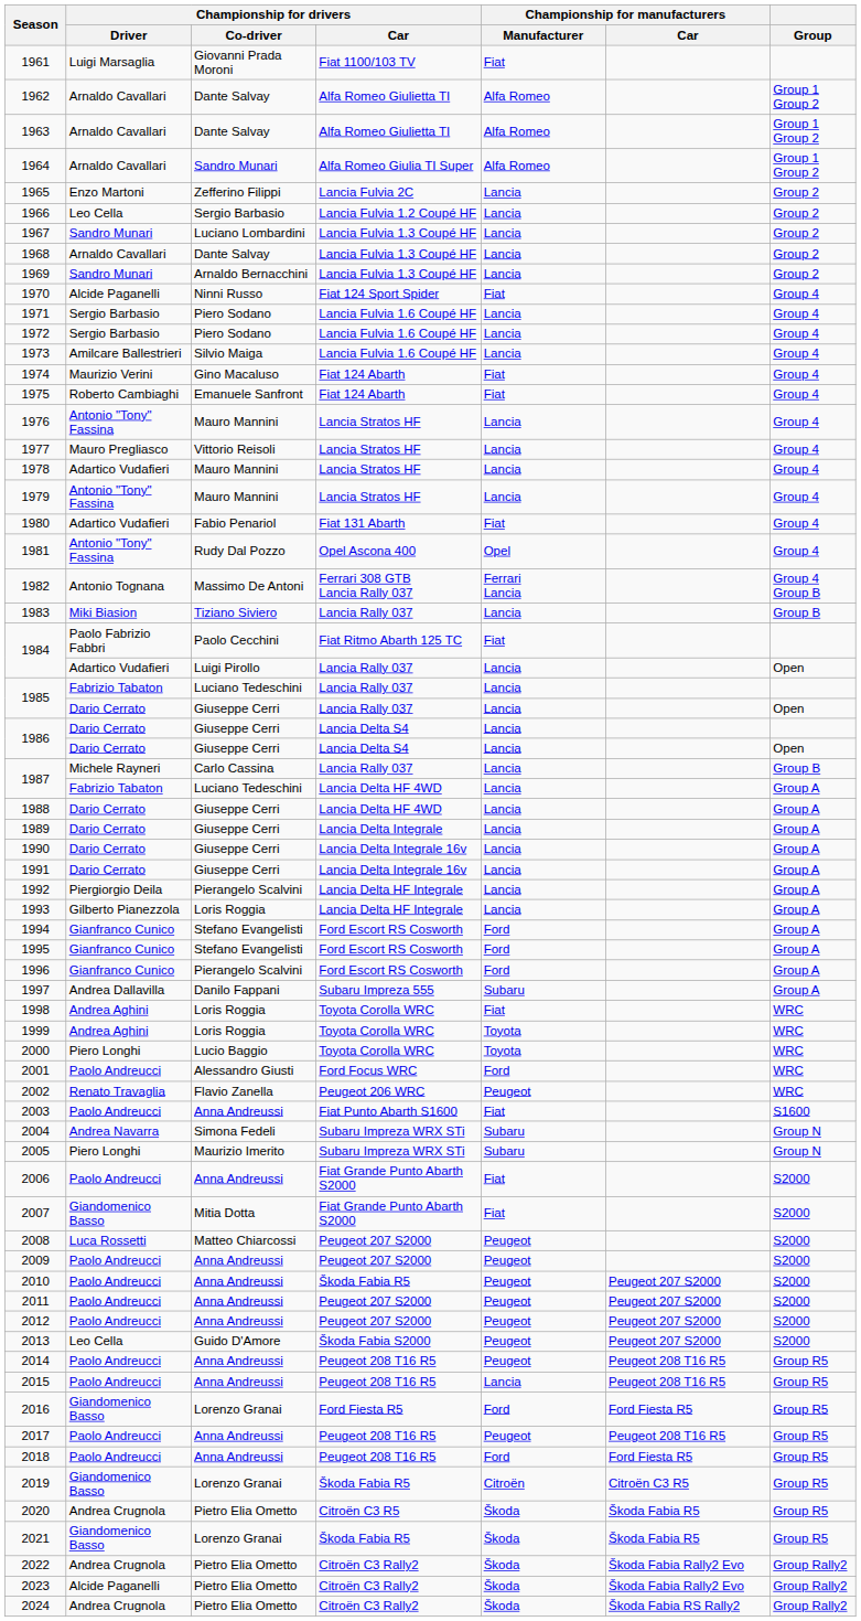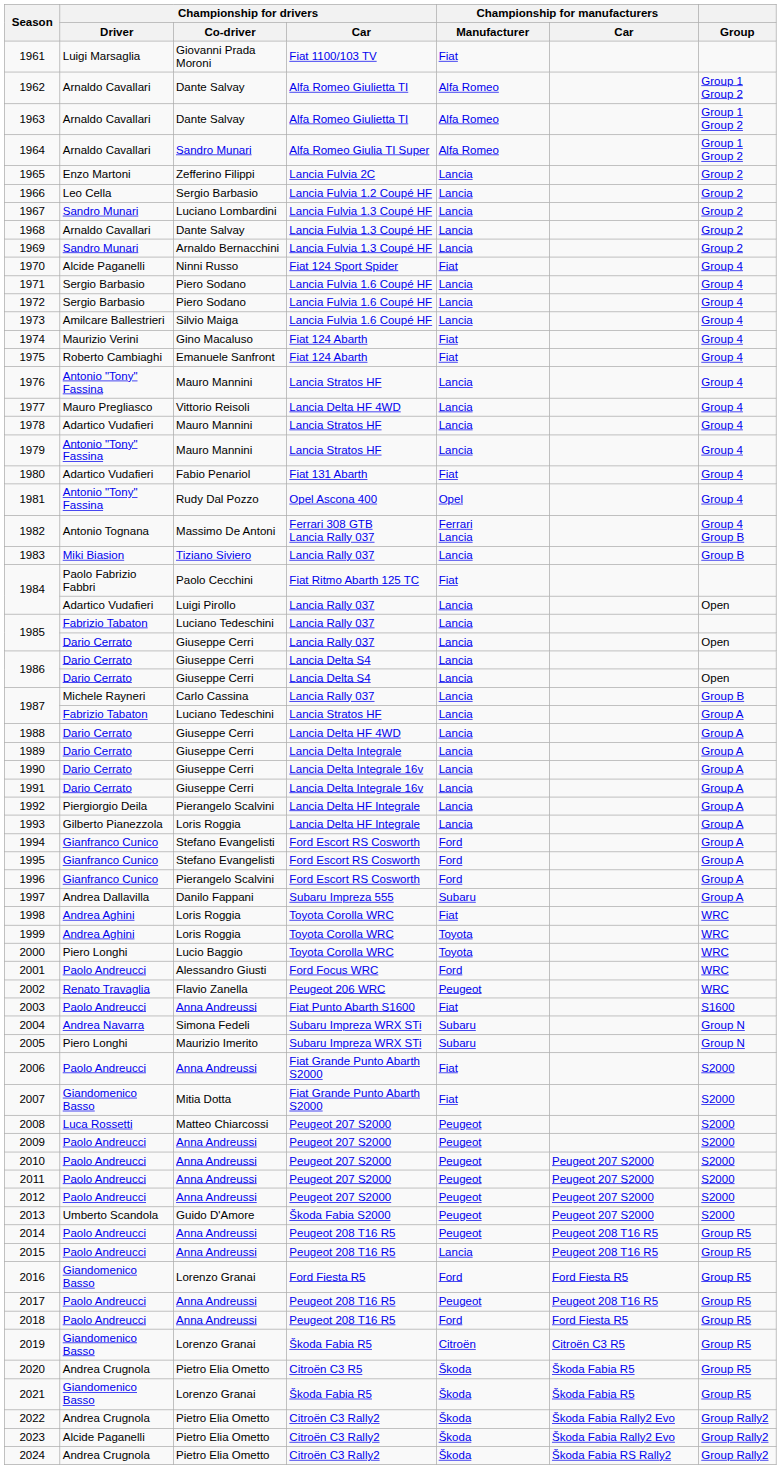 <table class="wikitable">
 <tr style="background:#efefef;">
 <th rowspan="2" style="width:70px;">Season</th>
 <th colspan="3" style="width:350px;">Championship for drivers</th>
 <th colspan="2" style="width:350px;">Championship for manufacturers</th>
 <th colspan="1" style="width:100px;"></th>
 </tr>
 <tr>
 <th style="width:150px;">Driver</th>
 <th style="width:150px;">Co-driver</th>
 <th style="width:200px;">Car</th>
 <th style="width:150px;">Manufacturer</th>
 <th style="width:200px;">Car</th>
 <th style="width:100px;">Group</th>
 </tr>
 <tr>
 <td align=center>1961</td>
 <td> Luigi Marsaglia</td>
 <td> Giovanni Prada Moroni</td>
 <td><a href='#'>Fiat 1100/103 TV</a></td>
 <td> <a href='#'>Fiat</a></td>
 <td></td>
 <td></td>
 </tr>
 <tr>
 <td align=center>1962</td>
 <td> Arnaldo Cavallari</td>
 <td> Dante Salvay</td>
 <td><a href='#'>Alfa Romeo Giulietta TI</a></td>
 <td> <a href='#'>Alfa Romeo</a></td>
 <td></td>
 <td><a href='#'>Group 1</a><br><a href='#'>Group 2</a></td>
 </tr>
 <tr>
 <td align=center>1963</td>
 <td> Arnaldo Cavallari</td>
 <td> Dante Salvay</td>
 <td><a href='#'>Alfa Romeo Giulietta TI</a></td>
 <td> <a href='#'>Alfa Romeo</a></td>
 <td></td>
 <td><a href='#'>Group 1</a><br><a href='#'>Group 2</a></td>
 </tr>
 <tr>
 <td align=center>1964</td>
 <td> Arnaldo Cavallari</td>
 <td> <a href='#'>Sandro Munari</a></td>
 <td><a href='#'>Alfa Romeo Giulia TI Super</a></td>
 <td> <a href='#'>Alfa Romeo</a></td>
 <td></td>
 <td><a href='#'>Group 1</a><br><a href='#'>Group 2</a></td>
 </tr>
 <tr>
 <td align=center>1965</td>
 <td> Enzo Martoni</td>
 <td> Zefferino Filippi</td>
 <td><a href='#'>Lancia Fulvia 2C</a></td>
 <td> <a href='#'>Lancia</a></td>
 <td></td>
 <td><a href='#'>Group 2</a></td>
 </tr>
 <tr>
 <td align=center>1966</td>
 <td> Leo Cella</td>
 <td> Sergio Barbasio</td>
 <td><a href='#'>Lancia Fulvia 1.2 Coupé HF</a></td>
 <td> <a href='#'>Lancia</a></td>
 <td></td>
 <td><a href='#'>Group 2</a></td>
 </tr>
 <tr>
 <td align=center>1967</td>
 <td> <a href='#'>Sandro Munari</a></td>
 <td> Luciano Lombardini</td>
 <td><a href='#'>Lancia Fulvia 1.3 Coupé HF</a></td>
 <td> <a href='#'>Lancia</a></td>
 <td></td>
 <td><a href='#'>Group 2</a></td>
 </tr>
 <tr>
 <td align=center>1968</td>
 <td> Arnaldo Cavallari</td>
 <td> Dante Salvay</td>
 <td><a href='#'>Lancia Fulvia 1.3 Coupé HF</a></td>
 <td> <a href='#'>Lancia</a></td>
 <td></td>
 <td><a href='#'>Group 2</a></td>
 </tr>
 <tr>
 <td align=center>1969</td>
 <td> <a href='#'>Sandro Munari</a></td>
 <td> Arnaldo Bernacchini</td>
 <td><a href='#'>Lancia Fulvia 1.3 Coupé HF</a></td>
 <td> <a href='#'>Lancia</a></td>
 <td></td>
 <td><a href='#'>Group 2</a></td>
 </tr>
 <tr>
 <td align=center>1970</td>
 <td> Alcide Paganelli</td>
 <td> Ninni Russo</td>
 <td><a href='#'>Fiat 124 Sport Spider</a></td>
 <td> <a href='#'>Fiat</a></td>
 <td></td>
 <td><a href='#'>Group 4</a></td>
 </tr>
 <tr>
 <td align=center>1971</td>
 <td> Sergio Barbasio</td>
 <td> Piero Sodano</td>
 <td><a href='#'>Lancia Fulvia 1.6 Coupé HF</a></td>
 <td> <a href='#'>Lancia</a></td>
 <td></td>
 <td><a href='#'>Group 4</a></td>
 </tr>
 <tr>
 <td align=center>1972</td>
 <td> Sergio Barbasio</td>
 <td> Piero Sodano</td>
 <td><a href='#'>Lancia Fulvia 1.6 Coupé HF</a></td>
 <td> <a href='#'>Lancia</a></td>
 <td></td>
 <td><a href='#'>Group 4</a></td>
 </tr>
 <tr>
 <td align=center>1973</td>
 <td> Amilcare Ballestrieri</td>
 <td> Silvio Maiga</td>
 <td><a href='#'>Lancia Fulvia 1.6 Coupé HF</a></td>
 <td> <a href='#'>Lancia</a></td>
 <td></td>
 <td><a href='#'>Group 4</a></td>
 </tr>
 <tr>
 <td align=center>1974</td>
 <td> Maurizio Verini</td>
 <td> Gino Macaluso</td>
 <td><a href='#'>Fiat 124 Abarth</a></td>
 <td> <a href='#'>Fiat</a></td>
 <td></td>
 <td><a href='#'>Group 4</a></td>
 </tr>
 <tr>
 <td align=center>1975</td>
 <td> Roberto Cambiaghi</td>
 <td> Emanuele Sanfront</td>
 <td><a href='#'>Fiat 124 Abarth</a></td>
 <td> <a href='#'>Fiat</a></td>
 <td></td>
 <td><a href='#'>Group 4</a></td>
 </tr>
 <tr>
 <td align=center>1976</td>
 <td> <a href='#'>Antonio "Tony" Fassina</a></td>
 <td> Mauro Mannini</td>
 <td><a href='#'>Lancia Stratos HF</a></td>
 <td> <a href='#'>Lancia</a></td>
 <td></td>
 <td><a href='#'>Group 4</a></td>
 </tr>
 <tr>
 <td align=center>1977</td>
 <td> Mauro Pregliasco</td>
 <td> Vittorio Reisoli</td>
-<td><a href='#'>Lancia Stratos HF</a></td>
+<td><a href='#'>Lancia Delta HF 4WD</a></td>
 <td> <a href='#'>Lancia</a></td>
 <td></td>
 <td><a href='#'>Group 4</a></td>
 </tr>
 <tr>
 <td align=center>1978</td>
 <td> Adartico Vudafieri</td>
 <td> Mauro Mannini</td>
 <td><a href='#'>Lancia Stratos HF</a></td>
 <td> <a href='#'>Lancia</a></td>
 <td></td>
 <td><a href='#'>Group 4</a></td>
 </tr>
 <tr>
 <td align=center>1979</td>
 <td> <a href='#'>Antonio "Tony" Fassina</a></td>
 <td> Mauro Mannini</td>
 <td><a href='#'>Lancia Stratos HF</a></td>
 <td> <a href='#'>Lancia</a></td>
 <td></td>
 <td><a href='#'>Group 4</a></td>
 </tr>
 <tr>
 <td align=center>1980</td>
 <td> Adartico Vudafieri</td>
 <td> Fabio Penariol</td>
 <td><a href='#'>Fiat 131 Abarth</a></td>
 <td> <a href='#'>Fiat</a></td>
 <td></td>
 <td><a href='#'>Group 4</a></td>
 </tr>
 <tr>
 <td align=center>1981</td>
 <td> <a href='#'>Antonio "Tony" Fassina</a></td>
 <td> Rudy Dal Pozzo</td>
 <td><a href='#'>Opel Ascona 400</a></td>
 <td> <a href='#'>Opel</a></td>
 <td></td>
 <td><a href='#'>Group 4</a></td>
 </tr>
 <tr>
 <td align=center>1982</td>
 <td> Antonio Tognana</td>
 <td> Massimo De Antoni</td>
 <td><a href='#'>Ferrari 308 GTB</a><br><a href='#'>Lancia Rally 037</a></td>
 <td> <a href='#'>Ferrari</a><br> <a href='#'>Lancia</a></td>
 <td></td>
 <td><a href='#'>Group 4</a><br><a href='#'>Group B</a></td>
 </tr>
 <tr>
 <td align=center>1983</td>
 <td> <a href='#'>Miki Biasion</a></td>
 <td> <a href='#'>Tiziano Siviero</a></td>
 <td><a href='#'>Lancia Rally 037</a></td>
 <td> <a href='#'>Lancia</a></td>
 <td></td>
 <td><a href='#'>Group B</a></td>
 </tr>
 <tr>
 <td align=center rowspan=2>1984</td>
 <td> Paolo Fabrizio Fabbri</td>
 <td> Paolo Cecchini</td>
 <td><a href='#'>Fiat Ritmo Abarth 125 TC</a></td>
 <td> <a href='#'>Fiat</a></td>
 <td></td>
 <td></td>
 </tr>
 <tr>
 <td> Adartico Vudafieri</td>
 <td> Luigi Pirollo</td>
 <td><a href='#'>Lancia Rally 037</a></td>
 <td> <a href='#'>Lancia</a></td>
 <td></td>
 <td>Open</td>
 </tr>
 <tr>
 <td align=center rowspan=2>1985</td>
 <td> <a href='#'>Fabrizio Tabaton</a></td>
 <td> Luciano Tedeschini</td>
 <td><a href='#'>Lancia Rally 037</a></td>
 <td> <a href='#'>Lancia</a></td>
 <td></td>
 <td></td>
 </tr>
 <tr>
 <td> <a href='#'>Dario Cerrato</a></td>
 <td> Giuseppe Cerri</td>
 <td><a href='#'>Lancia Rally 037</a></td>
 <td> <a href='#'>Lancia</a></td>
 <td></td>
 <td>Open</td>
 </tr>
 <tr>
 <td align=center rowspan=2>1986</td>
 <td> <a href='#'>Dario Cerrato</a></td>
 <td> Giuseppe Cerri</td>
 <td><a href='#'>Lancia Delta S4</a></td>
 <td> <a href='#'>Lancia</a></td>
 <td></td>
 <td></td>
 </tr>
 <tr>
 <td> <a href='#'>Dario Cerrato</a></td>
 <td> Giuseppe Cerri</td>
 <td><a href='#'>Lancia Delta S4</a></td>
 <td> <a href='#'>Lancia</a></td>
 <td></td>
 <td>Open</td>
 </tr>
 <tr>
 <td align=center rowspan=2>1987</td>
 <td> Michele Rayneri</td>
 <td> Carlo Cassina</td>
 <td><a href='#'>Lancia Rally 037</a></td>
 <td> <a href='#'>Lancia</a></td>
 <td></td>
 <td><a href='#'>Group B</a></td>
 </tr>
 <tr>
 <td> <a href='#'>Fabrizio Tabaton</a></td>
 <td> Luciano Tedeschini</td>
-<td><a href='#'>Lancia Delta HF 4WD</a></td>
+<td><a href='#'>Lancia Stratos HF</a></td>
 <td> <a href='#'>Lancia</a></td>
 <td></td>
 <td><a href='#'>Group A</a></td>
 </tr>
 <tr>
 <td align=center>1988</td>
 <td> <a href='#'>Dario Cerrato</a></td>
 <td> Giuseppe Cerri</td>
 <td><a href='#'>Lancia Delta HF 4WD</a></td>
 <td> <a href='#'>Lancia</a></td>
 <td></td>
 <td><a href='#'>Group A</a></td>
 </tr>
 <tr>
 <td align=center>1989</td>
 <td> <a href='#'>Dario Cerrato</a></td>
 <td> Giuseppe Cerri</td>
 <td><a href='#'>Lancia Delta Integrale</a></td>
 <td> <a href='#'>Lancia</a></td>
 <td></td>
 <td><a href='#'>Group A</a></td>
 </tr>
 <tr>
 <td align=center>1990</td>
 <td> <a href='#'>Dario Cerrato</a></td>
 <td> Giuseppe Cerri</td>
 <td><a href='#'>Lancia Delta Integrale 16v</a></td>
 <td> <a href='#'>Lancia</a></td>
 <td></td>
 <td><a href='#'>Group A</a></td>
 </tr>
 <tr>
 <td align=center>1991</td>
 <td> <a href='#'>Dario Cerrato</a></td>
 <td> Giuseppe Cerri</td>
 <td><a href='#'>Lancia Delta Integrale 16v</a></td>
 <td> <a href='#'>Lancia</a></td>
 <td></td>
 <td><a href='#'>Group A</a></td>
 </tr>
 <tr>
 <td align=center>1992</td>
 <td> Piergiorgio Deila</td>
 <td> Pierangelo Scalvini</td>
 <td><a href='#'>Lancia Delta HF Integrale</a></td>
 <td> <a href='#'>Lancia</a></td>
 <td></td>
 <td><a href='#'>Group A</a></td>
 </tr>
 <tr>
 <td align=center>1993</td>
 <td> Gilberto Pianezzola</td>
 <td> Loris Roggia</td>
 <td><a href='#'>Lancia Delta HF Integrale</a></td>
 <td> <a href='#'>Lancia</a></td>
 <td></td>
 <td><a href='#'>Group A</a></td>
 </tr>
 <tr>
 <td align=center>1994</td>
 <td> <a href='#'>Gianfranco Cunico</a></td>
 <td> Stefano Evangelisti</td>
 <td><a href='#'>Ford Escort RS Cosworth</a></td>
 <td> <a href='#'>Ford</a></td>
 <td></td>
 <td><a href='#'>Group A</a></td>
 </tr>
 <tr>
 <td align=center>1995</td>
 <td> <a href='#'>Gianfranco Cunico</a></td>
 <td> Stefano Evangelisti</td>
 <td><a href='#'>Ford Escort RS Cosworth</a></td>
 <td> <a href='#'>Ford</a></td>
 <td></td>
 <td><a href='#'>Group A</a></td>
 </tr>
 <tr>
 <td align=center>1996</td>
 <td> <a href='#'>Gianfranco Cunico</a></td>
 <td> Pierangelo Scalvini</td>
 <td><a href='#'>Ford Escort RS Cosworth</a></td>
 <td> <a href='#'>Ford</a></td>
 <td></td>
 <td><a href='#'>Group A</a></td>
 </tr>
 <tr>
 <td align=center>1997</td>
 <td> Andrea Dallavilla</td>
 <td> Danilo Fappani</td>
 <td><a href='#'>Subaru Impreza 555</a></td>
 <td> <a href='#'>Subaru</a></td>
 <td></td>
 <td><a href='#'>Group A</a></td>
 </tr>
 <tr>
 <td align=center>1998</td>
 <td> <a href='#'>Andrea Aghini</a></td>
 <td> Loris Roggia</td>
 <td><a href='#'>Toyota Corolla WRC</a></td>
 <td> <a href='#'>Fiat</a></td>
 <td></td>
 <td><a href='#'>WRC</a></td>
 </tr>
 <tr>
 <td align=center>1999</td>
 <td> <a href='#'>Andrea Aghini</a></td>
 <td> Loris Roggia</td>
 <td><a href='#'>Toyota Corolla WRC</a></td>
 <td> <a href='#'>Toyota</a></td>
 <td></td>
 <td><a href='#'>WRC</a></td>
 </tr>
 <tr>
 <td align=center>2000</td>
 <td> Piero Longhi</td>
 <td> Lucio Baggio</td>
 <td><a href='#'>Toyota Corolla WRC</a></td>
 <td> <a href='#'>Toyota</a></td>
 <td></td>
 <td><a href='#'>WRC</a></td>
 </tr>
 <tr>
 <td align=center>2001</td>
 <td> <a href='#'>Paolo Andreucci</a></td>
 <td> Alessandro Giusti</td>
 <td><a href='#'>Ford Focus WRC</a></td>
 <td> <a href='#'>Ford</a></td>
 <td></td>
 <td><a href='#'>WRC</a></td>
 </tr>
 <tr>
 <td align=center>2002</td>
 <td> <a href='#'>Renato Travaglia</a></td>
 <td> Flavio Zanella</td>
 <td><a href='#'>Peugeot 206 WRC</a></td>
 <td> <a href='#'>Peugeot</a></td>
 <td></td>
 <td><a href='#'>WRC</a></td>
 </tr>
 <tr>
 <td align=center>2003</td>
 <td> <a href='#'>Paolo Andreucci</a></td>
 <td> <a href='#'>Anna Andreussi</a></td>
 <td><a href='#'>Fiat Punto Abarth S1600</a></td>
 <td> <a href='#'>Fiat</a></td>
 <td></td>
 <td><a href='#'>S1600</a></td>
 </tr>
 <tr>
 <td align=center>2004</td>
 <td> <a href='#'>Andrea Navarra</a></td>
 <td> Simona Fedeli</td>
 <td><a href='#'>Subaru Impreza WRX STi</a></td>
 <td> <a href='#'>Subaru</a></td>
 <td></td>
 <td><a href='#'>Group N</a></td>
 </tr>
 <tr>
 <td align=center>2005</td>
 <td> Piero Longhi</td>
 <td> Maurizio Imerito</td>
 <td><a href='#'>Subaru Impreza WRX STi</a></td>
 <td> <a href='#'>Subaru</a></td>
 <td></td>
 <td><a href='#'>Group N</a></td>
 </tr>
 <tr>
 <td align=center>2006</td>
 <td> <a href='#'>Paolo Andreucci</a></td>
 <td> <a href='#'>Anna Andreussi</a></td>
 <td><a href='#'>Fiat Grande Punto Abarth S2000</a></td>
 <td> <a href='#'>Fiat</a></td>
 <td></td>
 <td><a href='#'>S2000</a></td>
 </tr>
 <tr>
 <td align=center>2007</td>
 <td> <a href='#'>Giandomenico Basso</a></td>
 <td> Mitia Dotta</td>
 <td><a href='#'>Fiat Grande Punto Abarth S2000</a></td>
 <td> <a href='#'>Fiat</a></td>
 <td></td>
 <td><a href='#'>S2000</a></td>
 </tr>
 <tr>
 <td align=center>2008</td>
 <td> <a href='#'>Luca Rossetti</a></td>
 <td> Matteo Chiarcossi</td>
 <td><a href='#'>Peugeot 207 S2000</a></td>
 <td> <a href='#'>Peugeot</a></td>
 <td></td>
 <td><a href='#'>S2000</a></td>
 </tr>
 <tr>
 <td align=center>2009</td>
 <td> <a href='#'>Paolo Andreucci</a></td>
 <td> <a href='#'>Anna Andreussi</a></td>
 <td><a href='#'>Peugeot 207 S2000</a></td>
 <td> <a href='#'>Peugeot</a></td>
 <td></td>
 <td><a href='#'>S2000</a></td>
 </tr>
 <tr>
 <td align=center>2010</td>
 <td> <a href='#'>Paolo Andreucci</a></td>
 <td> <a href='#'>Anna Andreussi</a></td>
-<td><a href='#'>Škoda Fabia R5</a></td>
+<td><a href='#'>Peugeot 207 S2000</a></td>
 <td> <a href='#'>Peugeot</a></td>
 <td><a href='#'>Peugeot 207 S2000</a></td>
 <td><a href='#'>S2000</a></td>
 </tr>
 <tr>
 <td align=center>2011</td>
 <td> <a href='#'>Paolo Andreucci</a></td>
 <td> <a href='#'>Anna Andreussi</a></td>
 <td><a href='#'>Peugeot 207 S2000</a></td>
 <td> <a href='#'>Peugeot</a></td>
 <td><a href='#'>Peugeot 207 S2000</a></td>
 <td><a href='#'>S2000</a></td>
 </tr>
 <tr>
 <td align=center>2012</td>
 <td> <a href='#'>Paolo Andreucci</a></td>
 <td> <a href='#'>Anna Andreussi</a></td>
 <td><a href='#'>Peugeot 207 S2000</a></td>
 <td> <a href='#'>Peugeot</a></td>
 <td><a href='#'>Peugeot 207 S2000</a></td>
 <td><a href='#'>S2000</a></td>
 </tr>
 <tr>
 <td align=center>2013</td>
-<td> Leo Cella</td>
+<td> Umberto Scandola</td>
 <td> Guido D'Amore</td>
 <td><a href='#'>Škoda Fabia S2000</a></td>
 <td> <a href='#'>Peugeot</a></td>
 <td><a href='#'>Peugeot 207 S2000</a></td>
 <td><a href='#'>S2000</a></td>
 </tr>
 <tr>
 <td align=center>2014</td>
 <td> <a href='#'>Paolo Andreucci</a></td>
 <td> <a href='#'>Anna Andreussi</a></td>
 <td><a href='#'>Peugeot 208 T16 R5</a></td>
 <td> <a href='#'>Peugeot</a></td>
 <td><a href='#'>Peugeot 208 T16 R5</a></td>
 <td><a href='#'>Group R5</a></td>
 </tr>
 <tr>
 <td align=center>2015</td>
 <td> <a href='#'>Paolo Andreucci</a></td>
 <td> <a href='#'>Anna Andreussi</a></td>
 <td><a href='#'>Peugeot 208 T16 R5</a></td>
 <td> <a href='#'>Lancia</a></td>
 <td><a href='#'>Peugeot 208 T16 R5</a></td>
 <td><a href='#'>Group R5</a></td>
 </tr>
 <tr>
 <td align=center>2016</td>
 <td> <a href='#'>Giandomenico Basso</a></td>
 <td> Lorenzo Granai</td>
 <td><a href='#'>Ford Fiesta R5</a></td>
 <td> <a href='#'>Ford</a></td>
 <td><a href='#'>Ford Fiesta R5</a></td>
 <td><a href='#'>Group R5</a></td>
 </tr>
 <tr>
 <td align=center>2017</td>
 <td> <a href='#'>Paolo Andreucci</a></td>
 <td> <a href='#'>Anna Andreussi</a></td>
 <td><a href='#'>Peugeot 208 T16 R5</a></td>
 <td> <a href='#'>Peugeot</a></td>
 <td><a href='#'>Peugeot 208 T16 R5</a></td>
 <td><a href='#'>Group R5</a></td>
 </tr>
 <tr>
 <td align=center>2018</td>
 <td> <a href='#'>Paolo Andreucci</a></td>
 <td> <a href='#'>Anna Andreussi</a></td>
 <td><a href='#'>Peugeot 208 T16 R5</a></td>
 <td> <a href='#'>Ford</a></td>
 <td><a href='#'>Ford Fiesta R5</a></td>
 <td><a href='#'>Group R5</a></td>
 </tr>
 <tr>
 <td align=center>2019</td>
 <td> <a href='#'>Giandomenico Basso</a></td>
 <td> Lorenzo Granai</td>
 <td><a href='#'>Škoda Fabia R5</a></td>
 <td> <a href='#'>Citroën</a></td>
 <td><a href='#'>Citroën C3 R5</a></td>
 <td><a href='#'>Group R5</a></td>
 </tr>
 <tr>
 <td align=center>2020</td>
 <td> Andrea Crugnola</td>
 <td> Pietro Elia Ometto</td>
 <td><a href='#'>Citroën C3 R5</a></td>
 <td> <a href='#'>Škoda</a></td>
 <td><a href='#'>Škoda Fabia R5</a></td>
 <td><a href='#'>Group R5</a></td>
 </tr>
 <tr>
 <td align=center>2021</td>
 <td> <a href='#'>Giandomenico Basso</a></td>
 <td> Lorenzo Granai</td>
 <td><a href='#'>Škoda Fabia R5</a></td>
 <td> <a href='#'>Škoda</a></td>
 <td><a href='#'>Škoda Fabia R5</a></td>
 <td><a href='#'>Group R5</a></td>
 </tr>
 <tr>
 <td align=center>2022</td>
 <td> Andrea Crugnola</td>
 <td> Pietro Elia Ometto</td>
 <td><a href='#'>Citroën C3 Rally2</a></td>
 <td> <a href='#'>Škoda</a></td>
 <td><a href='#'>Škoda Fabia Rally2 Evo</a></td>
 <td><a href='#'>Group Rally2</a></td>
 </tr>
 <tr>
 <td align=center>2023</td>
 <td> Alcide Paganelli</td>
 <td> Pietro Elia Ometto</td>
 <td><a href='#'>Citroën C3 Rally2</a></td>
 <td> <a href='#'>Škoda</a></td>
 <td><a href='#'>Škoda Fabia Rally2 Evo</a></td>
 <td><a href='#'>Group Rally2</a></td>
 </tr>
 <tr>
 <td align=center>2024</td>
 <td> Andrea Crugnola</td>
 <td> Pietro Elia Ometto</td>
 <td><a href='#'>Citroën C3 Rally2</a></td>
 <td> <a href='#'>Škoda</a></td>
 <td><a href='#'>Škoda Fabia RS Rally2</a></td>
 <td><a href='#'>Group Rally2</a></td>
 </tr>
 </table>
